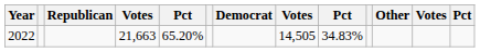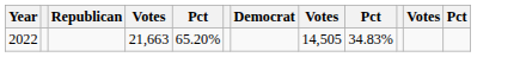 <table class="wikitable">
 <tr>
 <th>Year</th>
 <th></th>
 <th>Republican</th>
 <th>Votes</th>
 <th>Pct</th>
 <th></th>
 <th>Democrat</th>
 <th>Votes</th>
 <th>Pct</th>
 <th></th>
-<th>Other</th>
 <th>Votes</th>
 <th>Pct</th>
 </tr>
 <tr>
 <td>2022</td>
 <td></td>
 <td></td>
 <td>21,663</td>
 <td>65.20%</td>
 <td></td>
 <td></td>
 <td>14,505</td>
 <td>34.83%</td>
 <td></td>
 <td></td>
 <td></td>
-<td></td>
 </tr>
 </table>
